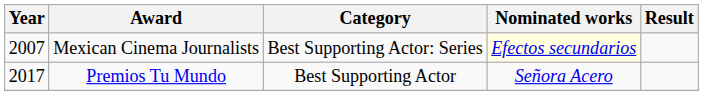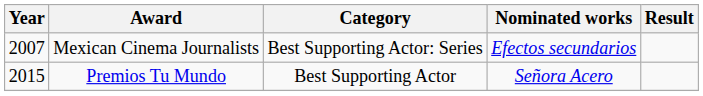 <table class="wikitable plainrowheaders" style="text-align:center;">
 <tr>
 <th scope="col">Year</th>
 <th scope="col">Award</th>
 <th scope="col">Category</th>
 <th scope="col">Nominated works</th>
 <th scope="col">Result</th>
 </tr>
 <tr>
 <td rowspan=1>2007</td>
 <td rowspan=1>Mexican Cinema Journalists</td>
 <td>Best Supporting Actor: Series</td>
-<td style="background: lightyellow;"><em><a href='#'>Efectos secundarios</a></em></td>
+<td><em><a href='#'>Efectos secundarios</a></em></td>
 <td></td>
 </tr>
 <tr>
-<td rowspan=1>2017</td>
+<td rowspan=1>2015</td>
 <td rowspan=1><a href='#'>Premios Tu Mundo</a></td>
 <td>Best Supporting Actor</td>
 <td><em><a href='#'>Señora Acero</a></em></td>
 <td></td>
 </tr>
 <tr>
 </tr>
 </table>
